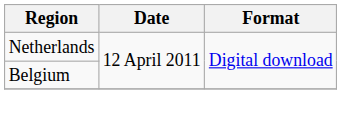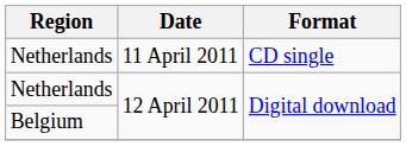 <table class="wikitable">
 <tr>
 <th>Region</th>
 <th>Date</th>
 <th>Format</th>
+</tr>
+<tr>
+<td rowspan="1">Netherlands</td>
+<td rowspan="1">11 April 2011</td>
+<td rowspan="1"><a href='#'>CD single</a></td>
 </tr>
 <tr>
 <td rowspan="1">Netherlands</td>
 <td rowspan="2">12 April 2011</td>
 <td rowspan="2"><a href='#'>Digital download</a></td>
 </tr>
 <tr>
 <td rowspan="1">Belgium</td>
 </tr>
 <tr>
 </tr>
 </table>
